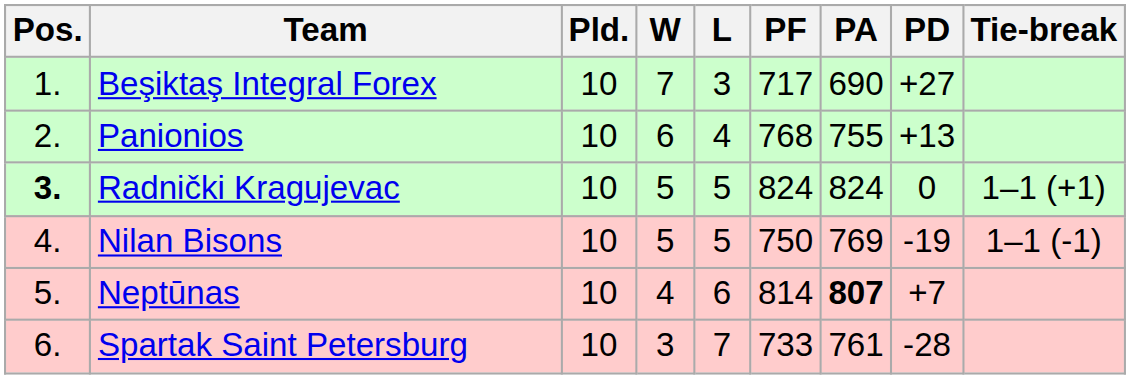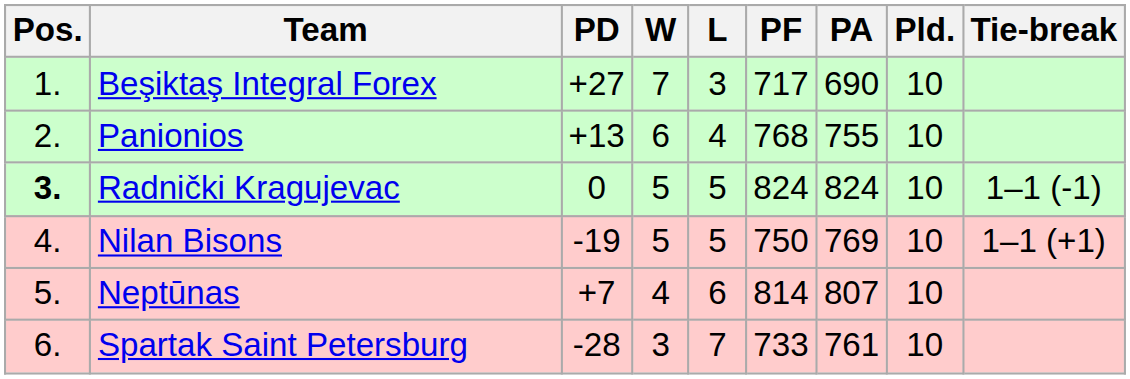 <table class="wikitable" style="text-align:center">
 <tr>
 <th width=15>Pos.</th>
 <th width=220>Team</th>
-<th width=20>Pld.</th>
+<th width=20>PD</th>
 <th width=20>W</th>
 <th width=20>L</th>
 <th width=20>PF</th>
 <th width=20>PA</th>
-<th width=20>PD</th>
+<th width=20>Pld.</th>
 <th>Tie-break</th>
 </tr>
 <tr style="background:#ccffcc;">
 <td>1.</td>
 <td align=left> <a href='#'>Beşiktaş Integral Forex</a></td>
-<td>10</td>
+<td>+27</td>
 <td>7</td>
 <td>3</td>
 <td>717</td>
 <td>690</td>
-<td>+27</td>
+<td>10</td>
 <td></td>
 </tr>
 <tr style="background:#ccffcc;">
 <td>2.</td>
 <td align=left> <a href='#'>Panionios</a></td>
-<td>10</td>
+<td>+13</td>
 <td>6</td>
 <td>4</td>
 <td>768</td>
 <td>755</td>
-<td>+13</td>
+<td>10</td>
 <td></td>
 </tr>
 <tr style="background:#ccffcc;">
 <td><strong>3.</strong></td>
 <td align=left> <a href='#'>Radnički Kragujevac</a></td>
-<td>10</td>
+<td>0</td>
 <td>5</td>
 <td>5</td>
 <td>824</td>
 <td>824</td>
-<td>0</td>
-<td>1–1 (+1)</td>
+<td>10</td>
+<td>1–1 (-1)</td>
 </tr>
 <tr style="background:#ffcccc;">
 <td>4.</td>
 <td align=left> <a href='#'>Nilan Bisons</a></td>
-<td>10</td>
+<td>-19</td>
 <td>5</td>
 <td>5</td>
 <td>750</td>
 <td>769</td>
-<td>-19</td>
-<td>1–1 (-1)</td>
+<td>10</td>
+<td>1–1 (+1)</td>
 </tr>
 <tr style="background:#ffcccc;">
 <td>5.</td>
 <td align=left> <a href='#'>Neptūnas</a></td>
-<td>10</td>
+<td>+7</td>
 <td>4</td>
 <td>6</td>
 <td>814</td>
-<td><strong>807</strong></td>
-<td>+7</td>
+<td>807</td>
+<td>10</td>
 <td></td>
 </tr>
 <tr style="background:#ffcccc;">
 <td>6.</td>
 <td align=left> <a href='#'>Spartak Saint Petersburg</a></td>
-<td>10</td>
+<td>-28</td>
 <td>3</td>
 <td>7</td>
 <td>733</td>
 <td>761</td>
-<td>-28</td>
+<td>10</td>
 <td></td>
 </tr>
 </table>
